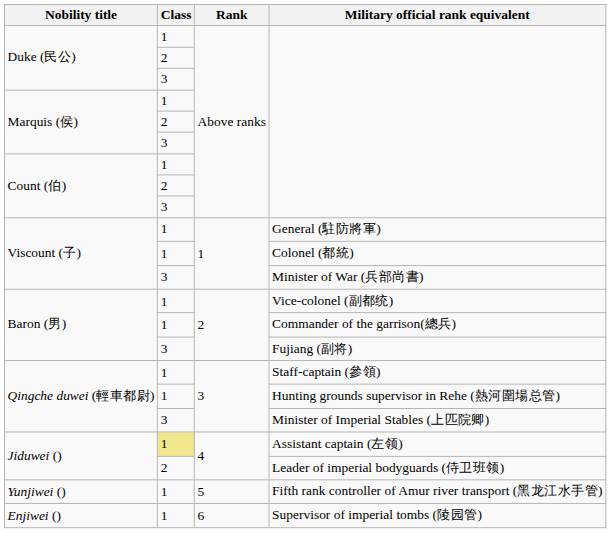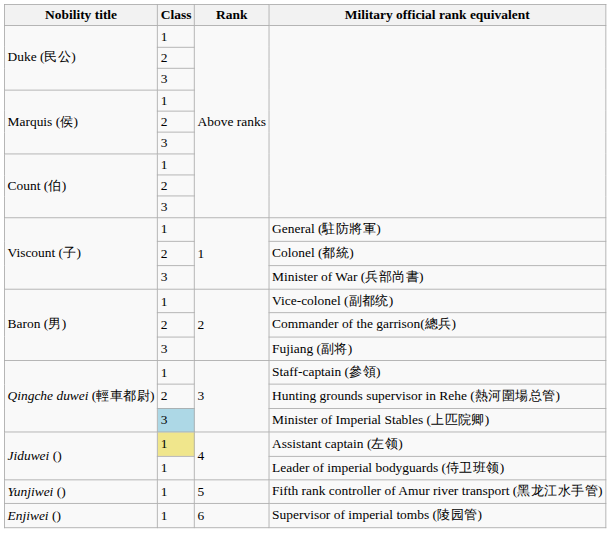 <table class="wikitable">
 <tr>
 <th>Nobility title</th>
 <th>Class</th>
 <th>Rank</th>
 <th>Military official rank equivalent</th>
 </tr>
 <tr>
 <td rowspan="3">Duke (民公)</td>
 <td>1</td>
 <td rowspan="9">Above ranks</td>
 <td rowspan="9"></td>
 </tr>
 <tr>
 <td>2</td>
 </tr>
 <tr>
 <td>3</td>
 </tr>
 <tr>
 <td rowspan="3">Marquis (侯)</td>
 <td>1</td>
 </tr>
 <tr>
 <td>2</td>
 </tr>
 <tr>
 <td>3</td>
 </tr>
 <tr>
 <td rowspan="3">Count (伯)</td>
 <td>1</td>
 </tr>
 <tr>
 <td>2</td>
 </tr>
 <tr>
 <td>3</td>
 </tr>
 <tr>
 <td rowspan="3">Viscount (子)</td>
 <td>1</td>
 <td rowspan="3">1</td>
 <td>General (駐防將軍)</td>
 </tr>
 <tr>
-<td>1</td>
+<td>2</td>
 <td>Colonel (都統)</td>
 </tr>
 <tr>
 <td>3</td>
 <td>Minister of War (兵部尚書)</td>
 </tr>
 <tr>
 <td rowspan="3">Baron (男)</td>
 <td>1</td>
 <td rowspan="3">2</td>
 <td>Vice-colonel (副都统)</td>
 </tr>
 <tr>
-<td>1</td>
+<td>2</td>
 <td>Commander of the garrison(總兵)</td>
 </tr>
 <tr>
 <td>3</td>
 <td>Fujiang (副将)</td>
 </tr>
 <tr>
 <td rowspan="3"><em>Qingche duwei</em> (輕車都尉)</td>
 <td>1</td>
 <td rowspan="3">3</td>
 <td>Staff-captain (參領)</td>
 </tr>
 <tr>
-<td>1</td>
+<td>2</td>
 <td>Hunting grounds supervisor in Rehe (熱河圍場总管)</td>
 </tr>
 <tr>
-<td>3</td>
+<td style="background: lightblue;">3</td>
 <td>Minister of Imperial Stables (上匹院卿)</td>
 </tr>
 <tr>
 <td rowspan="2"><em>Jiduwei</em> ()</td>
 <td style="background: khaki;">1</td>
 <td rowspan="2">4</td>
 <td>Assistant captain (左领)</td>
 </tr>
 <tr>
-<td>2</td>
+<td>1</td>
 <td>Leader of imperial bodyguards (侍卫班领)</td>
 </tr>
 <tr>
 <td><em>Yunjiwei</em> ()</td>
 <td>1</td>
 <td>5</td>
 <td>Fifth rank controller of Amur river transport (黑龙江水手管)</td>
 </tr>
 <tr>
 <td><em>Enjiwei</em> ()</td>
 <td>1</td>
 <td>6</td>
 <td>Supervisor of imperial tombs (陵园管)</td>
 </tr>
 </table>
